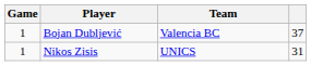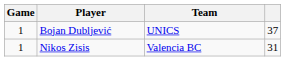 <table class="wikitable sortable" style="text-align: center;">
 <tr>
 <th style="text-align:center;">Game</th>
 <th style="text-align:center; width:150px;">Player</th>
 <th style="text-align:center; width:170px;">Team</th>
 <th style="text-align:center;"></th>
 </tr>
 <tr>
 <td>1</td>
 <td align="left"> <a href='#'>Bojan Dubljević</a></td>
-<td align="left"> <a href='#'>Valencia BC</a></td>
+<td align="left"> <a href='#'>UNICS</a></td>
 <td>37</td>
 </tr>
 <tr>
 <td>1</td>
 <td align="left"> <a href='#'>Nikos Zisis</a></td>
-<td align="left"> <a href='#'>UNICS</a></td>
+<td align="left"> <a href='#'>Valencia BC</a></td>
 <td>31</td>
 </tr>
 </table>
